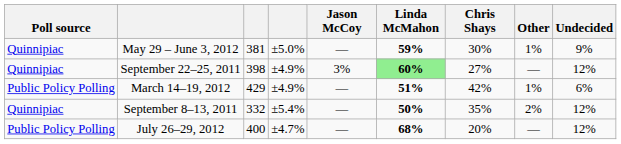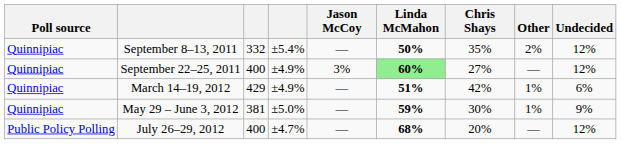 <table class="wikitable" style="text-align:center">
 <tr valign= bottom>
 <th>Poll source</th>
 <th></th>
 <th></th>
 <th></th>
 <th style="width:80px;">Jason<br>McCoy</th>
 <th style="width:80px;">Linda<br>McMahon</th>
 <th style="width:80px;">Chris<br>Shays</th>
 <th>Other</th>
 <th>Undecided</th>
 </tr>
 <tr>
 <td align=left><a href='#'>Quinnipiac</a></td>
-<td>May 29 – June 3, 2012</td>
-<td>381</td>
-<td>±5.0%</td>
+<td>September 8–13, 2011</td>
+<td>332</td>
+<td>±5.4%</td>
 <td>—</td>
-<td><strong>59%</strong></td>
-<td>30%</td>
-<td>1%</td>
-<td>9%</td>
+<td><strong>50%</strong></td>
+<td>35%</td>
+<td>2%</td>
+<td>12%</td>
 </tr>
 <tr>
 <td align=left><a href='#'>Quinnipiac</a></td>
 <td>September 22–25, 2011</td>
-<td>398</td>
+<td>400</td>
 <td>±4.9%</td>
 <td>3%</td>
 <td style="background: lightgreen;"><strong>60%</strong></td>
 <td>27%</td>
 <td>—</td>
 <td>12%</td>
 </tr>
 <tr>
-<td align=left><a href='#'>Public Policy Polling</a></td>
+<td align=left><a href='#'>Quinnipiac</a></td>
 <td>March 14–19, 2012</td>
 <td>429</td>
 <td>±4.9%</td>
 <td>—</td>
 <td><strong>51%</strong></td>
 <td>42%</td>
 <td>1%</td>
 <td>6%</td>
 </tr>
 <tr>
 <td align=left><a href='#'>Quinnipiac</a></td>
-<td>September 8–13, 2011</td>
-<td>332</td>
-<td>±5.4%</td>
+<td>May 29 – June 3, 2012</td>
+<td>381</td>
+<td>±5.0%</td>
 <td>—</td>
-<td><strong>50%</strong></td>
-<td>35%</td>
-<td>2%</td>
-<td>12%</td>
+<td><strong>59%</strong></td>
+<td>30%</td>
+<td>1%</td>
+<td>9%</td>
 </tr>
 <tr>
 <td align=left><a href='#'>Public Policy Polling</a></td>
 <td>July 26–29, 2012</td>
 <td>400</td>
 <td>±4.7%</td>
 <td>—</td>
 <td><strong>68%</strong></td>
 <td>20%</td>
 <td>—</td>
 <td>12%</td>
 </tr>
 </table>
